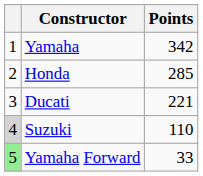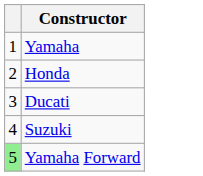 <table class="wikitable" style="font-size: 95%;">
 <tr>
 <th></th>
 <th>Constructor</th>
-<th>Points</th>
 </tr>
 <tr>
 <td align=center>1</td>
 <td> <a href='#'>Yamaha</a></td>
-<td align=right>342</td>
 </tr>
 <tr>
 <td align=center>2</td>
 <td> <a href='#'>Honda</a></td>
-<td align=right>285</td>
 </tr>
 <tr>
 <td align=center>3</td>
 <td> <a href='#'>Ducati</a></td>
-<td align=right>221</td>
 </tr>
 <tr>
-<td align=center style="background: lightgrey;">4</td>
+<td align=center>4</td>
 <td> <a href='#'>Suzuki</a></td>
-<td align=right>110</td>
 </tr>
 <tr>
 <td align=center style="background: lightgreen;">5</td>
 <td> <a href='#'>Yamaha</a> <a href='#'>Forward</a></td>
-<td align=right>33</td>
 </tr>
 </table>
